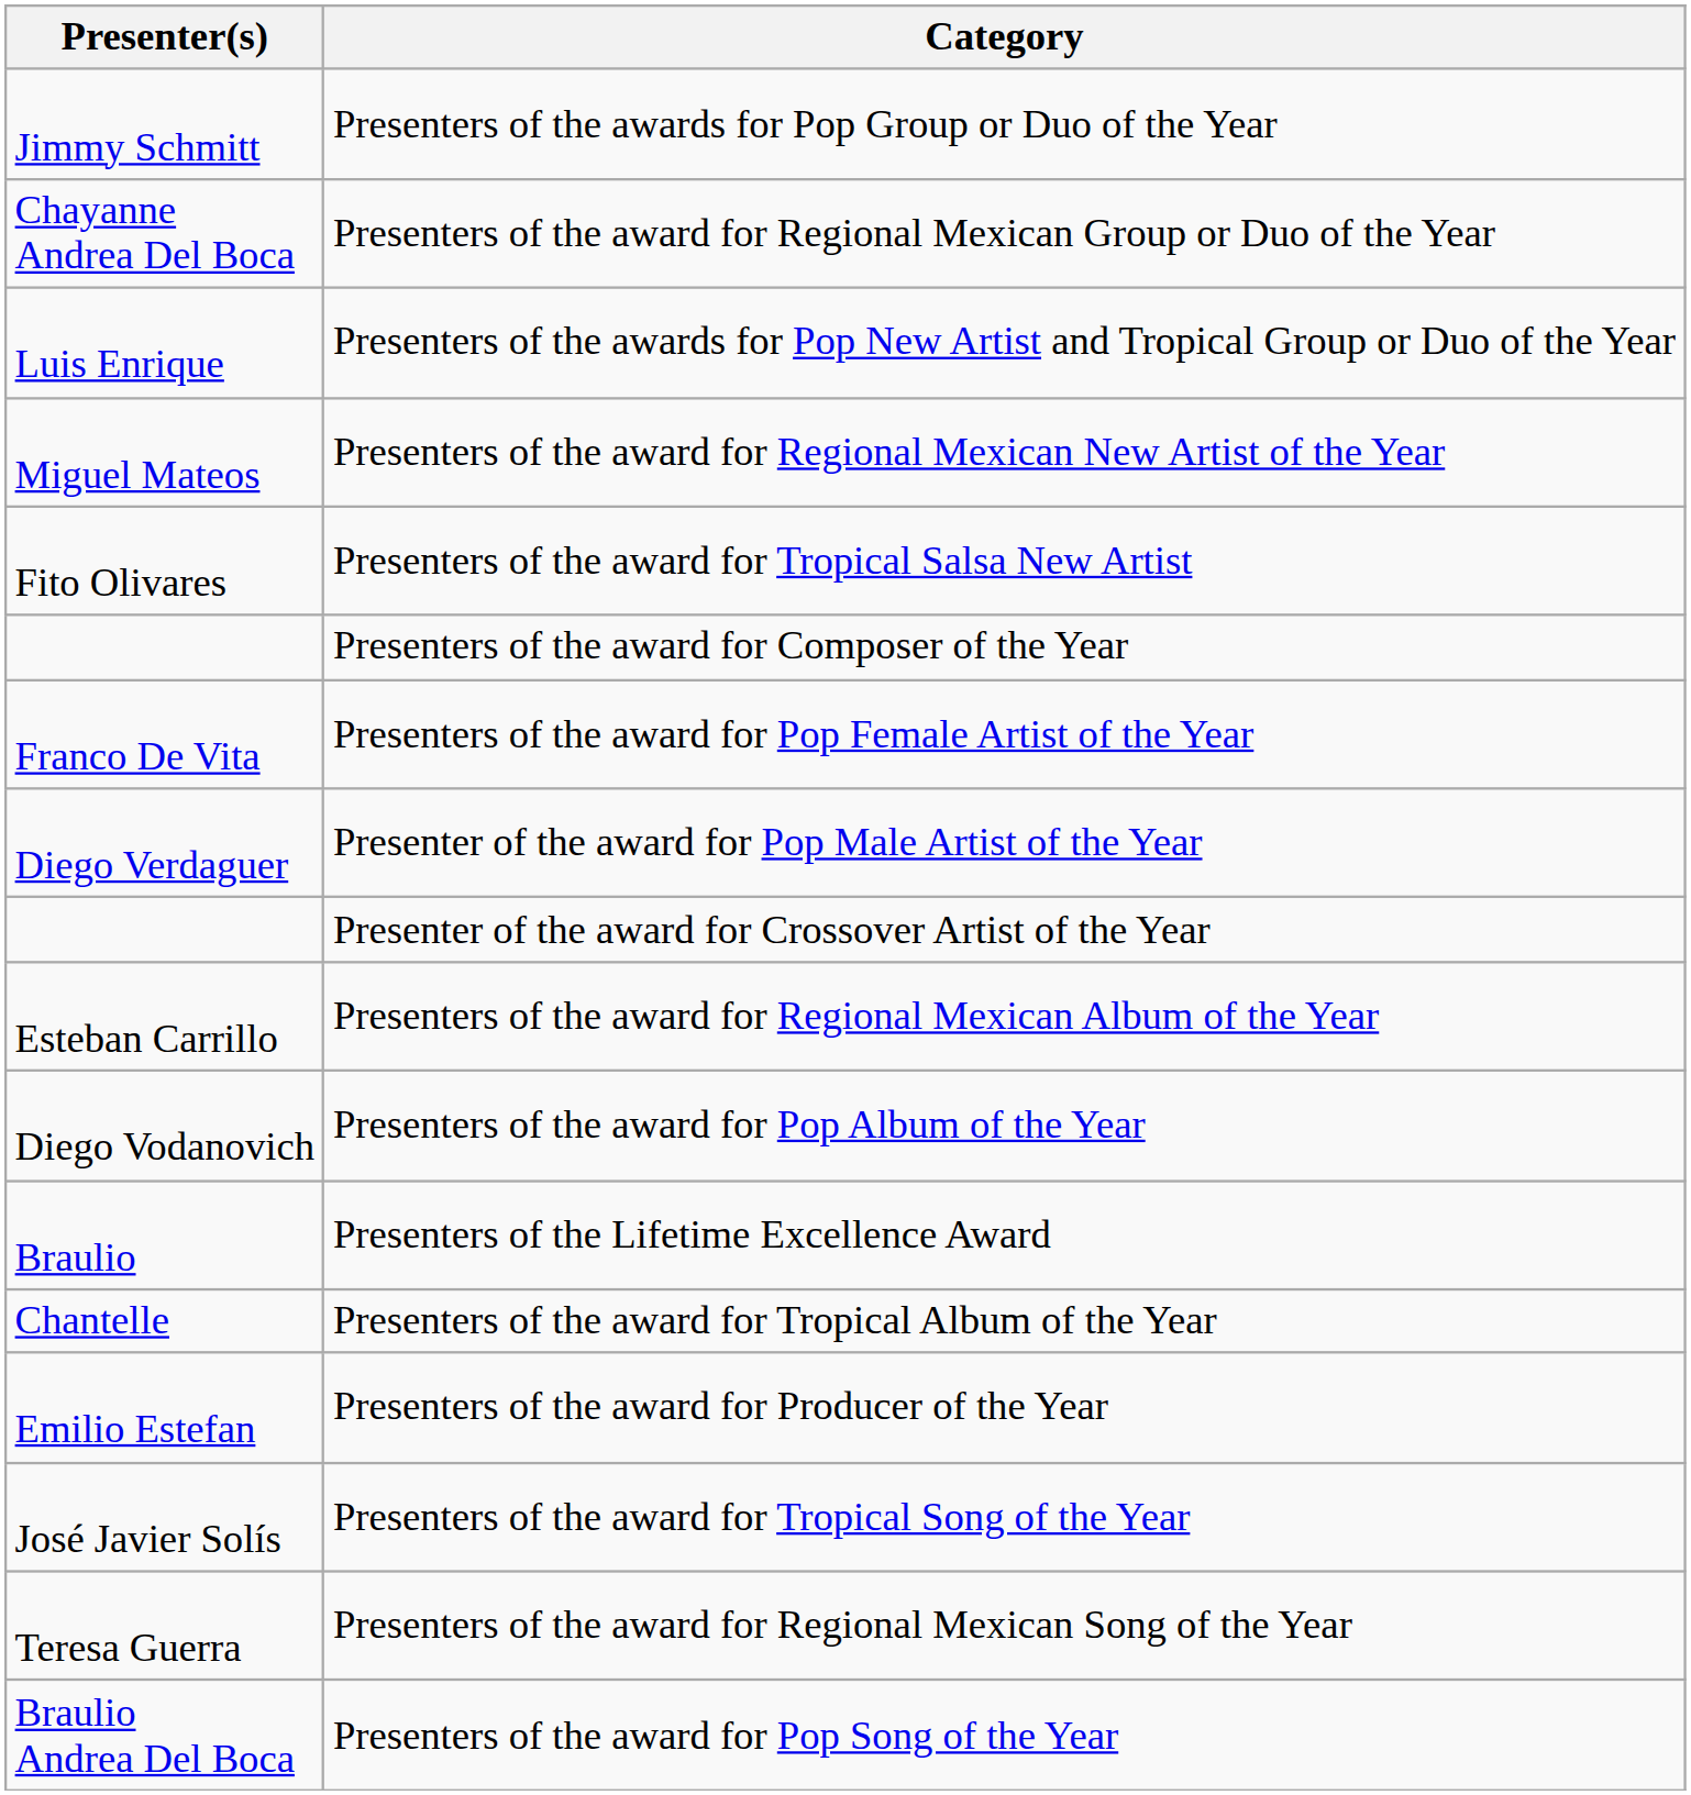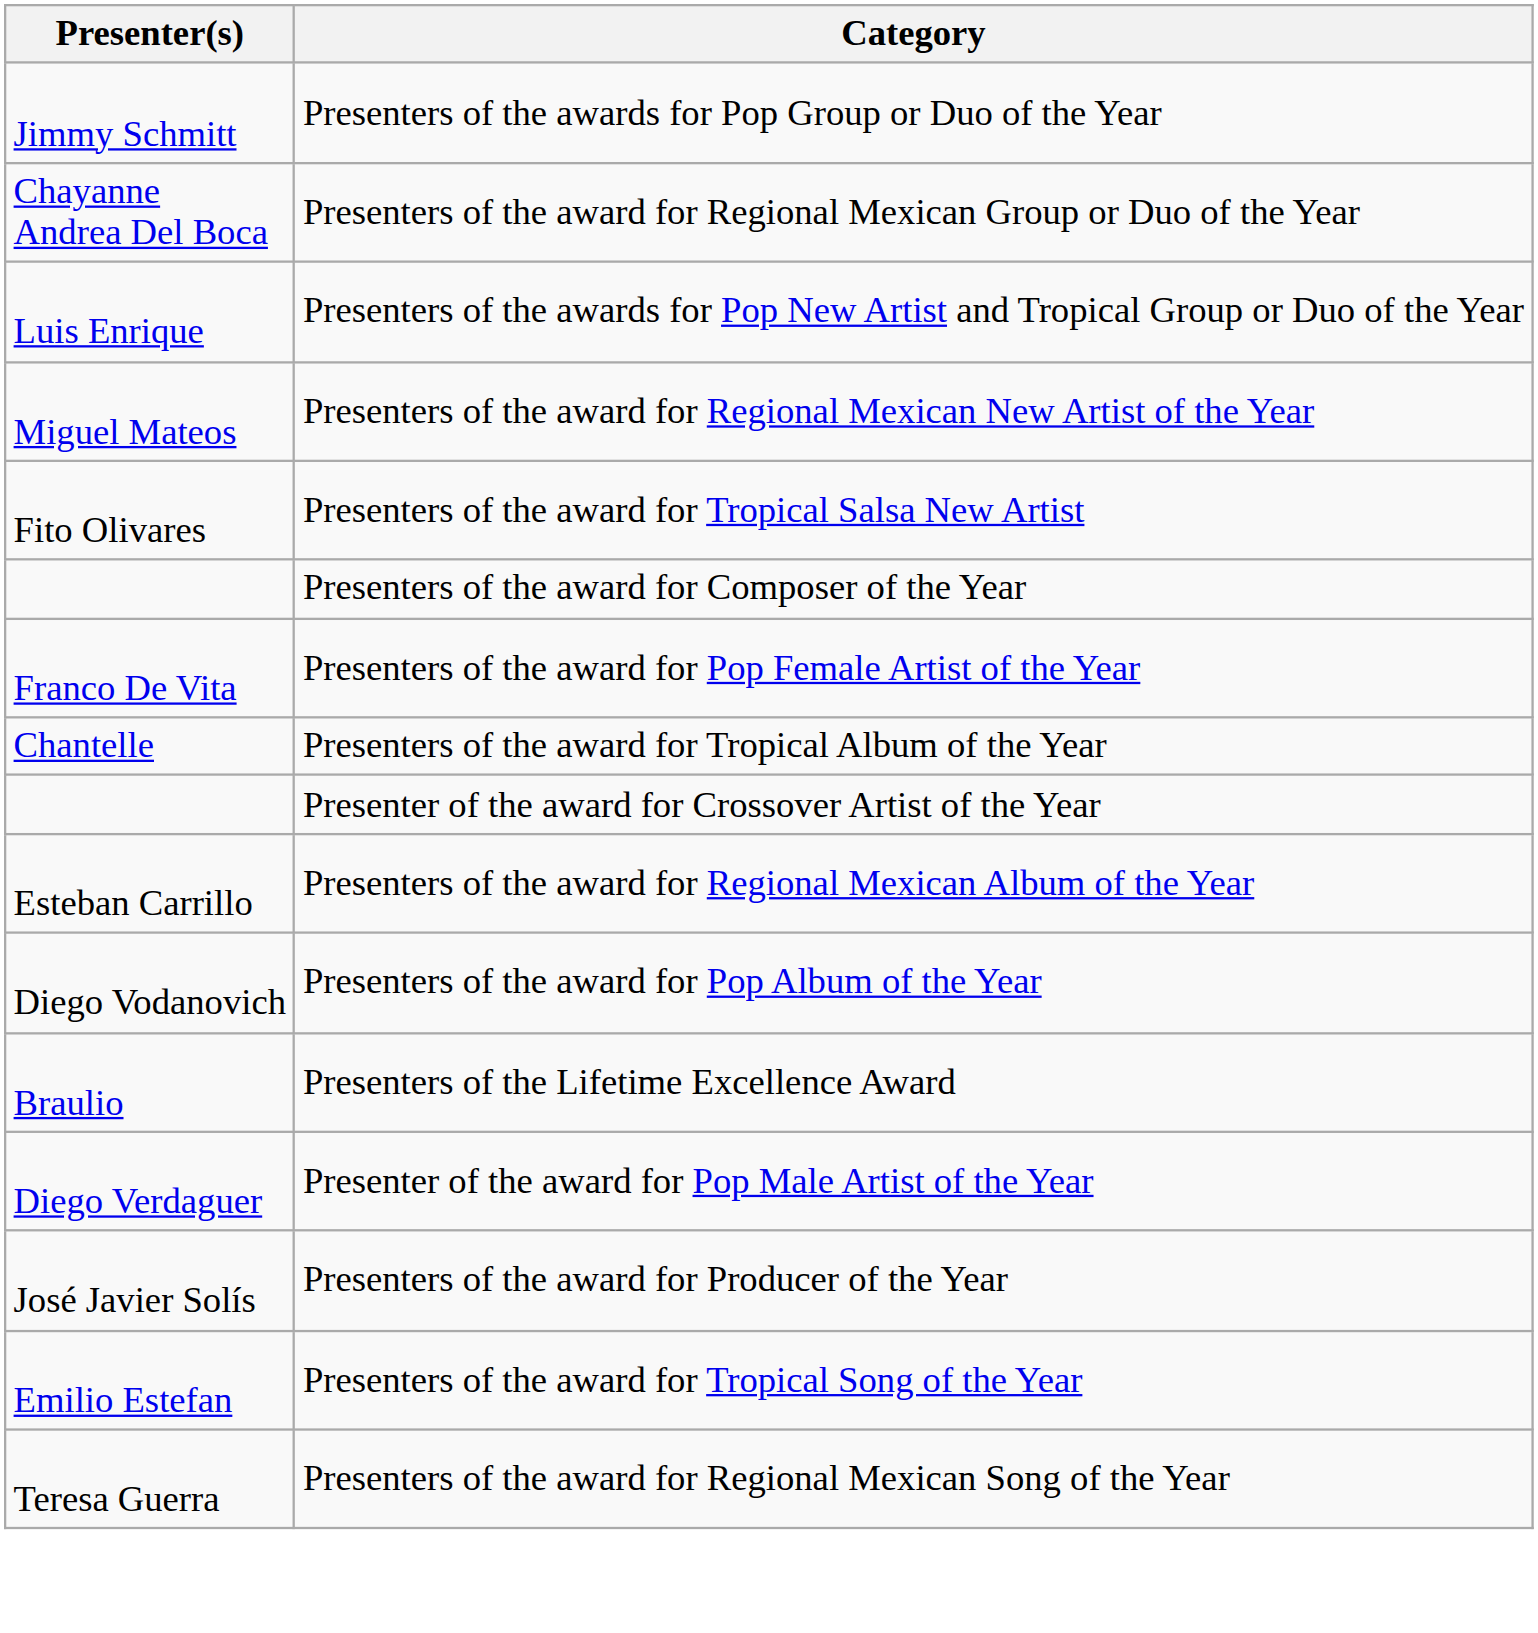 <table class="wikitable sortable">
 <tr>
 <th>Presenter(s)</th>
 <th>Category</th>
 </tr>
 <tr>
 <td><br><a href='#'>Jimmy Schmitt</a></td>
 <td>Presenters of the awards for Pop Group or Duo of the Year</td>
 </tr>
 <tr>
 <td><a href='#'>Chayanne</a><br><a href='#'>Andrea Del Boca</a></td>
 <td>Presenters of the award for Regional Mexican Group or Duo of the Year</td>
 </tr>
 <tr>
 <td><br><a href='#'>Luis Enrique</a></td>
 <td>Presenters of the awards for <a href='#'>Pop New Artist</a> and Tropical Group or Duo of the Year</td>
 </tr>
 <tr>
 <td><br><a href='#'>Miguel Mateos</a></td>
 <td>Presenters of the award for <a href='#'>Regional Mexican New Artist of the Year</a></td>
 </tr>
 <tr>
 <td><br>Fito Olivares</td>
 <td>Presenters of the award for <a href='#'>Tropical Salsa New Artist</a></td>
 </tr>
 <tr>
 <td></td>
 <td>Presenters of the award for Composer of the Year</td>
 </tr>
 <tr>
 <td><br><a href='#'>Franco De Vita</a></td>
 <td>Presenters of the award for <a href='#'>Pop Female Artist of the Year</a></td>
 </tr>
 <tr>
-<td><br><a href='#'>Diego Verdaguer</a></td>
-<td>Presenter of the award for <a href='#'>Pop Male Artist of the Year</a></td>
+<td><a href='#'>Chantelle</a></td>
+<td>Presenters of the award for Tropical Album of the Year</td>
 </tr>
 <tr>
 <td></td>
 <td>Presenter of the award for Crossover Artist of the Year</td>
 </tr>
 <tr>
 <td><br>Esteban Carrillo</td>
 <td>Presenters of the award for <a href='#'>Regional Mexican Album of the Year</a></td>
 </tr>
 <tr>
 <td><br>Diego Vodanovich</td>
 <td>Presenters of the award for <a href='#'>Pop Album of the Year</a></td>
 </tr>
 <tr>
 <td><br><a href='#'>Braulio</a></td>
 <td>Presenters of the Lifetime Excellence Award</td>
 </tr>
 <tr>
-<td><a href='#'>Chantelle</a></td>
-<td>Presenters of the award for Tropical Album of the Year</td>
+<td><br><a href='#'>Diego Verdaguer</a></td>
+<td>Presenter of the award for <a href='#'>Pop Male Artist of the Year</a></td>
+</tr>
+<tr>
+<td><br>José Javier Solís</td>
+<td>Presenters of the award for Producer of the Year</td>
 </tr>
 <tr>
 <td><br><a href='#'>Emilio Estefan</a></td>
-<td>Presenters of the award for Producer of the Year</td>
-</tr>
-<tr>
-<td><br>José Javier Solís</td>
 <td>Presenters of the award for <a href='#'>Tropical Song of the Year</a></td>
 </tr>
 <tr>
 <td><br>Teresa Guerra</td>
 <td>Presenters of the award for Regional Mexican Song of the Year</td>
 </tr>
-<tr>
-<td><a href='#'>Braulio</a><br><a href='#'>Andrea Del Boca</a></td>
-<td>Presenters of the award for <a href='#'>Pop Song of the Year</a></td>
-</tr>
 </table>
